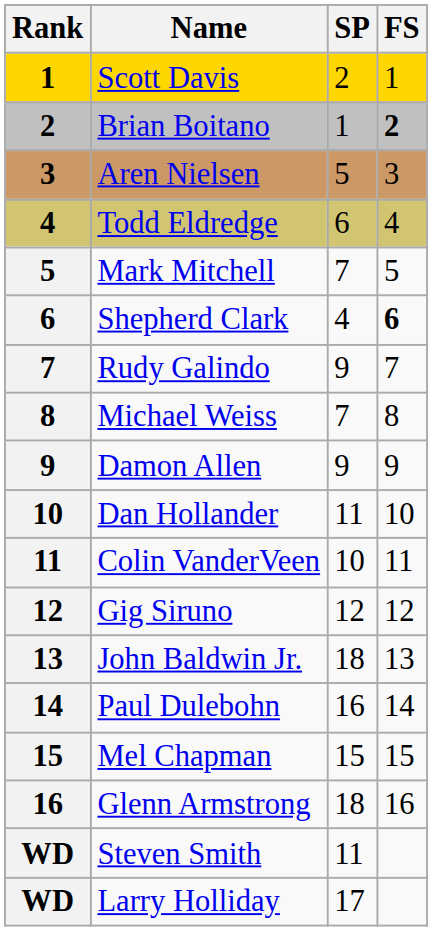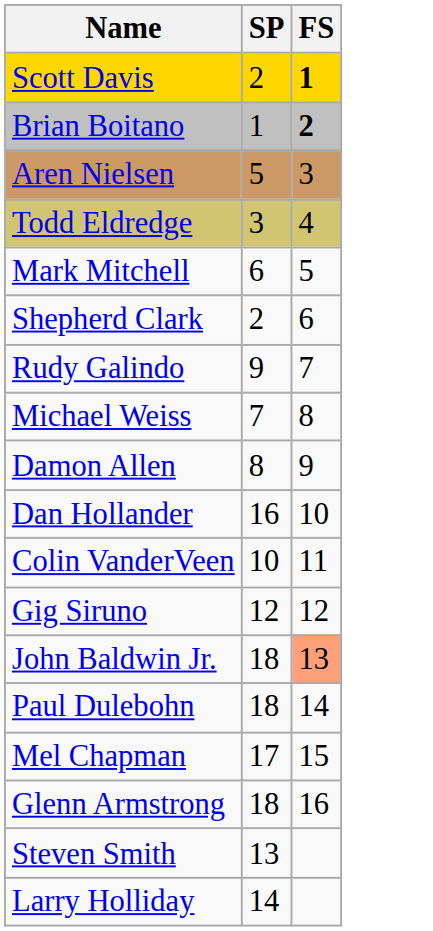 <table class="wikitable">
 <tr>
-<th>Rank</th>
 <th>Name</th>
 <th>SP</th>
 <th>FS</th>
 </tr>
 <tr bgcolor="gold">
-<td align="center"><strong>1</strong></td>
 <td><a href='#'>Scott Davis</a></td>
 <td>2</td>
-<td>1</td>
+<td><strong>1</strong></td>
 </tr>
 <tr bgcolor="silver">
-<td align="center"><strong>2</strong></td>
 <td><a href='#'>Brian Boitano</a></td>
 <td>1</td>
 <td><strong>2</strong></td>
 </tr>
 <tr bgcolor="cc9966">
-<td align="center"><strong>3</strong></td>
 <td><a href='#'>Aren Nielsen</a></td>
 <td>5</td>
 <td>3</td>
 </tr>
 <tr bgcolor="#d1c571">
-<td align="center"><strong>4</strong></td>
 <td><a href='#'>Todd Eldredge</a></td>
-<td>6</td>
+<td>3</td>
 <td>4</td>
 </tr>
 <tr>
-<th>5</th>
 <td><a href='#'>Mark Mitchell</a></td>
-<td>7</td>
+<td>6</td>
 <td>5</td>
 </tr>
 <tr>
-<th>6</th>
 <td><a href='#'>Shepherd Clark</a></td>
-<td>4</td>
-<td><strong>6</strong></td>
+<td>2</td>
+<td>6</td>
 </tr>
 <tr>
-<th>7</th>
 <td><a href='#'>Rudy Galindo</a></td>
 <td>9</td>
 <td>7</td>
 </tr>
 <tr>
-<th>8</th>
 <td><a href='#'>Michael Weiss</a></td>
 <td>7</td>
 <td>8</td>
 </tr>
 <tr>
-<th>9</th>
 <td><a href='#'>Damon Allen</a></td>
-<td>9</td>
+<td>8</td>
 <td>9</td>
 </tr>
 <tr>
-<th>10</th>
 <td><a href='#'>Dan Hollander</a></td>
-<td>11</td>
+<td>16</td>
 <td>10</td>
 </tr>
 <tr>
-<th>11</th>
 <td><a href='#'>Colin VanderVeen</a></td>
 <td>10</td>
 <td>11</td>
 </tr>
 <tr>
-<th>12</th>
 <td><a href='#'>Gig Siruno</a></td>
 <td>12</td>
 <td>12</td>
 </tr>
 <tr>
-<th>13</th>
 <td><a href='#'>John Baldwin Jr.</a></td>
 <td>18</td>
-<td>13</td>
+<td style="background: lightsalmon;">13</td>
 </tr>
 <tr>
-<th>14</th>
 <td><a href='#'>Paul Dulebohn</a></td>
-<td>16</td>
+<td>18</td>
 <td>14</td>
 </tr>
 <tr>
-<th>15</th>
 <td><a href='#'>Mel Chapman</a></td>
-<td>15</td>
+<td>17</td>
 <td>15</td>
 </tr>
 <tr>
-<th>16</th>
 <td><a href='#'>Glenn Armstrong</a></td>
 <td>18</td>
 <td>16</td>
 </tr>
 <tr>
-<th>WD</th>
 <td><a href='#'>Steven Smith</a></td>
-<td>11</td>
+<td>13</td>
 <td></td>
 </tr>
 <tr>
-<th>WD</th>
 <td><a href='#'>Larry Holliday</a></td>
-<td>17</td>
+<td>14</td>
 <td></td>
 </tr>
 </table>
